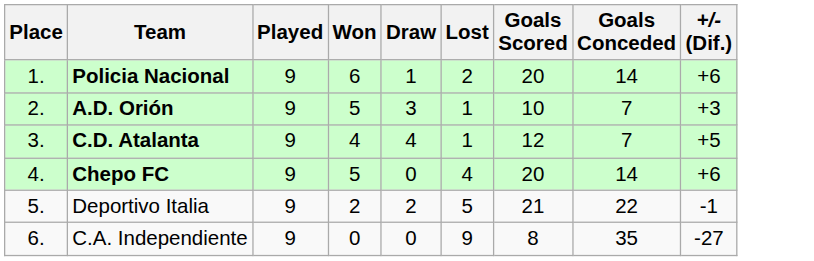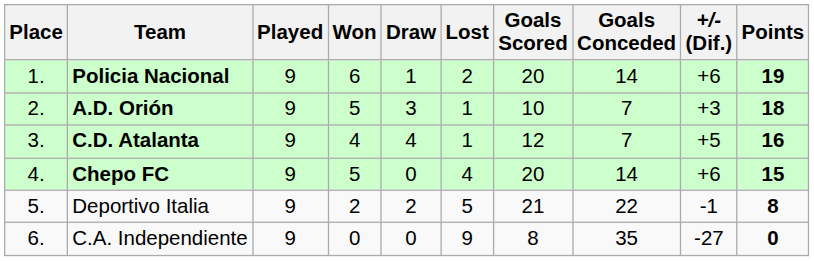 <table class="wikitable" style="text-align: center;">
 <tr>
 <th>Place</th>
 <th>Team</th>
 <th>Played</th>
 <th>Won</th>
 <th>Draw</th>
 <th>Lost</th>
 <th>Goals<br>Scored</th>
 <th>Goals<br>Conceded</th>
 <th><em>+/-</em><br>(Dif.)</th>
+<th><strong>Points</strong></th>
 </tr>
 <tr bgcolor=#ccffcc>
 <td>1.</td>
 <td align="left"><strong>Policia Nacional</strong></td>
 <td>9</td>
 <td>6</td>
 <td>1</td>
 <td>2</td>
 <td>20</td>
 <td>14</td>
 <td>+6</td>
+<td><strong>19</strong></td>
 </tr>
 <tr bgcolor=#ccffcc>
 <td>2.</td>
 <td align="left"><strong>A.D. Orión</strong></td>
 <td>9</td>
 <td>5</td>
 <td>3</td>
 <td>1</td>
 <td>10</td>
 <td>7</td>
 <td>+3</td>
+<td><strong>18</strong></td>
 </tr>
 <tr bgcolor=#ccffcc>
 <td>3.</td>
 <td align="left"><strong>C.D. Atalanta</strong></td>
 <td>9</td>
 <td>4</td>
 <td>4</td>
 <td>1</td>
 <td>12</td>
 <td>7</td>
 <td>+5</td>
+<td><strong>16</strong></td>
 </tr>
 <tr bgcolor=#ccffcc>
 <td>4.</td>
 <td align="left"><strong>Chepo FC</strong></td>
 <td>9</td>
 <td>5</td>
 <td>0</td>
 <td>4</td>
 <td>20</td>
 <td>14</td>
 <td>+6</td>
+<td><strong>15</strong></td>
 </tr>
 <tr>
 <td>5.</td>
 <td align="left">Deportivo Italia</td>
 <td>9</td>
 <td>2</td>
 <td>2</td>
 <td>5</td>
 <td>21</td>
 <td>22</td>
 <td>-1</td>
+<td><strong>8</strong></td>
 </tr>
 <tr>
 <td>6.</td>
 <td align="left">C.A. Independiente</td>
 <td>9</td>
 <td>0</td>
 <td>0</td>
 <td>9</td>
 <td>8</td>
 <td>35</td>
 <td>-27</td>
+<td><strong>0</strong></td>
 </tr>
 </table>
